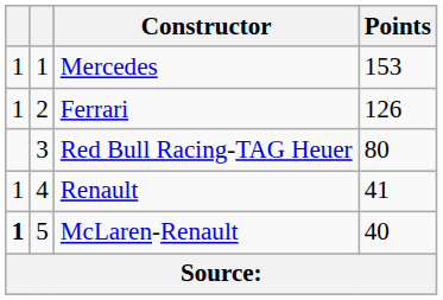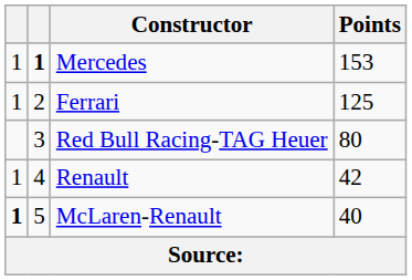 <table class="wikitable" style="font-size: 85%;">
 <tr>
 <th></th>
 <th></th>
 <th>Constructor</th>
 <th>Points</th>
 </tr>
 <tr>
 <td align="left"> 1</td>
-<td align="center">1</td>
+<td align="center"><strong>1</strong></td>
 <td> <a href='#'>Mercedes</a></td>
 <td align="left">153</td>
 </tr>
 <tr>
 <td align="left"> 1</td>
 <td align="center">2</td>
 <td> <a href='#'>Ferrari</a></td>
-<td align="left">126</td>
+<td align="left">125</td>
 </tr>
 <tr>
 <td align="left"></td>
 <td align="center">3</td>
 <td> <a href='#'>Red Bull Racing</a>-<a href='#'>TAG Heuer</a></td>
 <td align="left">80</td>
 </tr>
 <tr>
 <td align="left"> 1</td>
 <td align="center">4</td>
 <td> <a href='#'>Renault</a></td>
-<td align="left">41</td>
+<td align="left">42</td>
 </tr>
 <tr>
 <td align="left"><strong> 1</strong></td>
 <td align="center">5</td>
 <td> <a href='#'>McLaren</a>-<a href='#'>Renault</a></td>
 <td align="left">40</td>
 </tr>
 <tr>
 <th colspan=4>Source:</th>
 </tr>
 </table>
